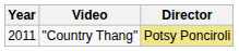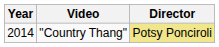 <table class="wikitable">
 <tr>
 <th>Year</th>
 <th>Video</th>
 <th>Director</th>
 </tr>
 <tr>
-<td>2011</td>
+<td>2014</td>
 <td>"Country Thang" </td>
 <td style="background: khaki;">Potsy Ponciroli</td>
 </tr>
 </table>
